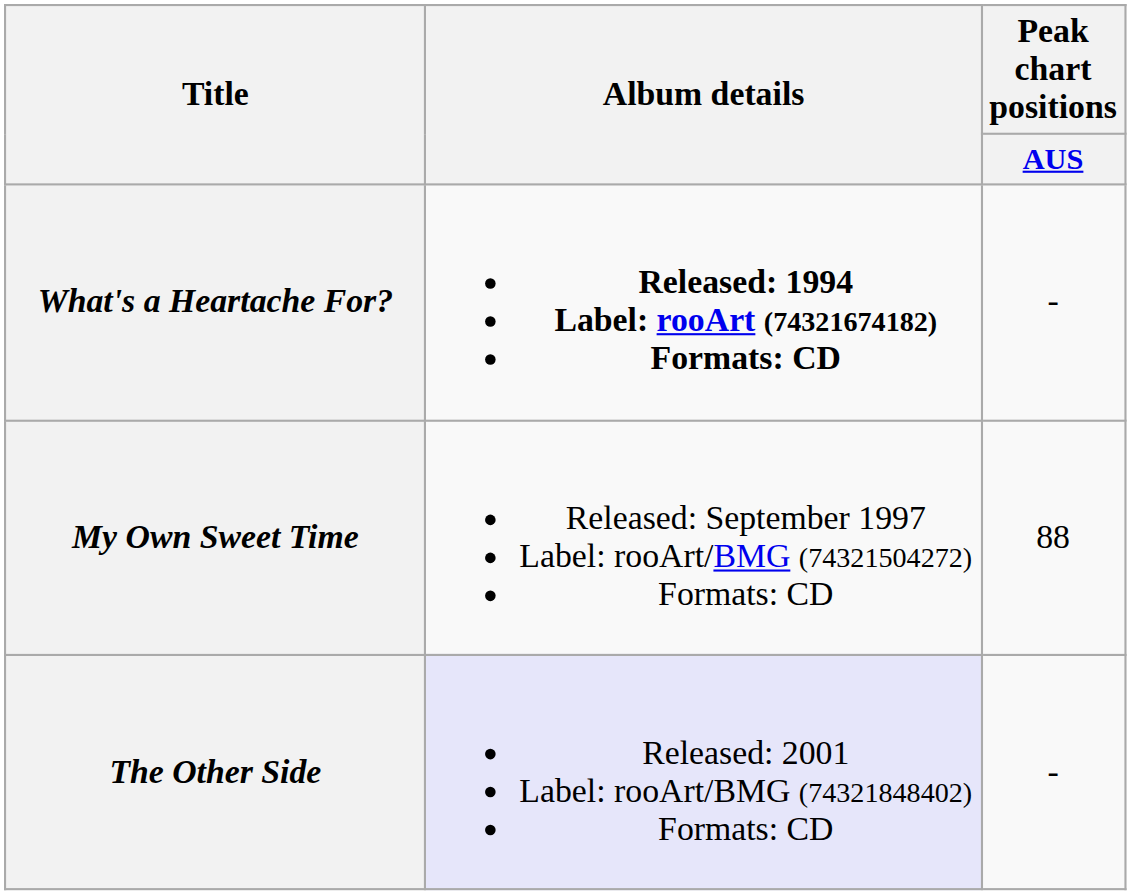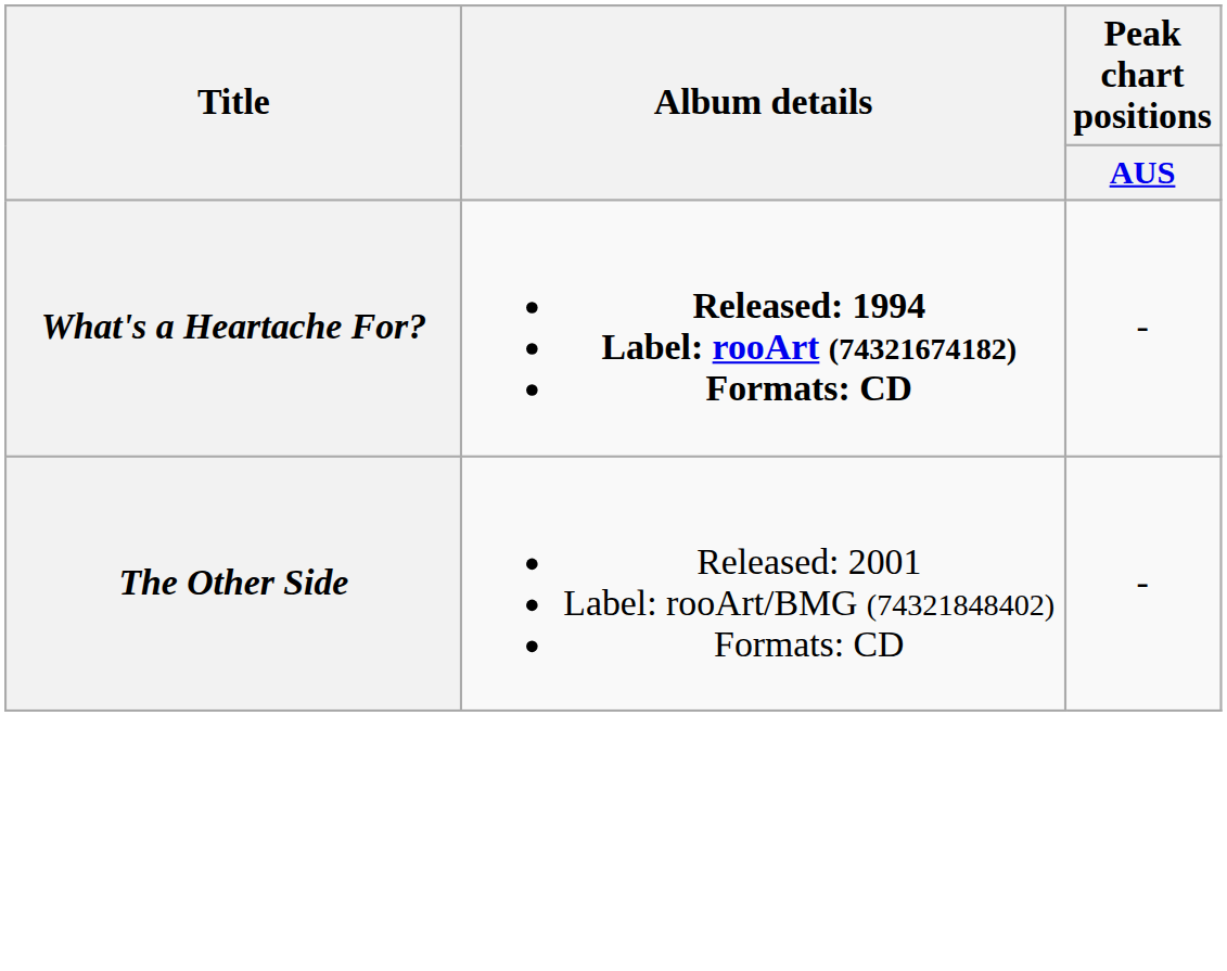 <table class="wikitable plainrowheaders" style="text-align:center;">
 <tr>
 <th scope="col" rowspan="2" style="width:12em;">Title</th>
 <th scope="col" rowspan="2" style="width:16em;">Album details</th>
 <th scope="col">Peak chart positions</th>
 </tr>
 <tr>
 <th scope="col" style="width:3em;font-size:90%;"><a href='#'>AUS</a><br></th>
 </tr>
 <tr>
 <th scope="row"><em>What's a Heartache For?</em></th>
 <td><strong><br><ul><li>Released: 1994</li><li>Label: <a href='#'>rooArt</a> <small>(74321674182)</small></li><li>Formats: CD</li></ul></strong></td>
 <td>-</td>
 </tr>
 <tr>
-<th scope="row"><em>My Own Sweet Time</em></th>
-<td><br><ul><li>Released: September 1997</li><li>Label: rooArt/<a href='#'>BMG</a> <small>(74321504272)</small></li><li>Formats: CD</li></ul></td>
-<td>88</td>
-</tr>
-<tr>
 <th scope="row"><em>The Other Side</em></th>
-<td style="background: lavender;"><br><ul><li>Released: 2001</li><li>Label: rooArt/BMG <small>(74321848402)</small></li><li>Formats: CD</li></ul></td>
+<td><br><ul><li>Released: 2001</li><li>Label: rooArt/BMG <small>(74321848402)</small></li><li>Formats: CD</li></ul></td>
 <td>-</td>
 </tr>
 </table>
